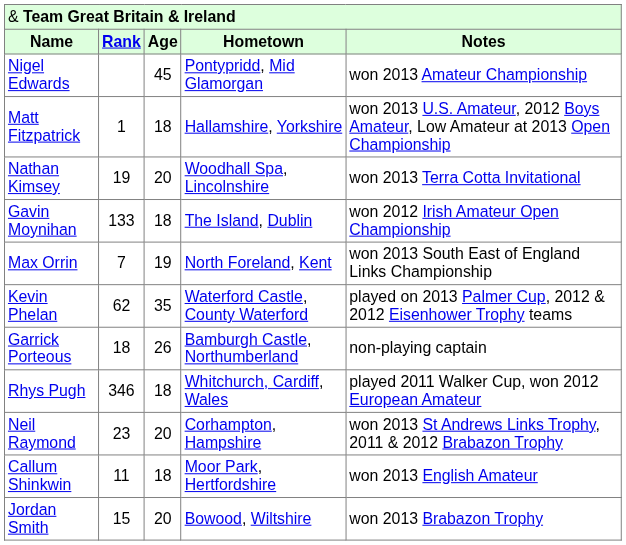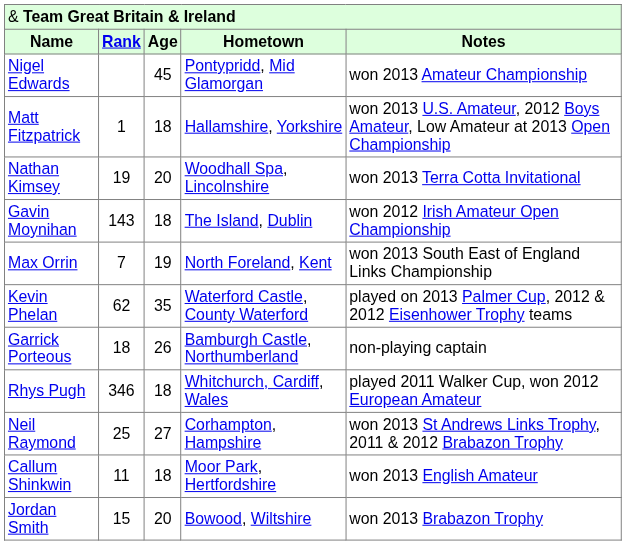 <table border="1" cellpadding="3" style="border-collapse: collapse;">
 <tr style="background:#ddffdd;">
 <td colspan=5> &  <strong>Team Great Britain & Ireland</strong></td>
 </tr>
 <tr style="background:#ddffdd;">
 <th>Name</th>
 <th><a href='#'>Rank</a></th>
 <th>Age</th>
 <th>Hometown</th>
 <th>Notes</th>
 </tr>
 <tr>
 <td> <a href='#'>Nigel Edwards</a></td>
 <td align="center"></td>
 <td align="center">45</td>
 <td><a href='#'>Pontypridd</a>, <a href='#'>Mid Glamorgan</a></td>
 <td>won 2013 <a href='#'>Amateur Championship</a></td>
 </tr>
 <tr>
 <td> <a href='#'>Matt Fitzpatrick</a></td>
 <td align="center">1</td>
 <td align="center">18</td>
 <td><a href='#'>Hallamshire</a>, <a href='#'>Yorkshire</a></td>
 <td>won 2013 <a href='#'>U.S. Amateur</a>, 2012 <a href='#'>Boys Amateur</a>, Low Amateur at 2013 <a href='#'>Open Championship</a></td>
 </tr>
 <tr>
 <td> <a href='#'>Nathan Kimsey</a></td>
 <td align="center">19</td>
 <td align="center">20</td>
 <td><a href='#'>Woodhall Spa</a>, <a href='#'>Lincolnshire</a></td>
 <td>won 2013 <a href='#'>Terra Cotta Invitational</a></td>
 </tr>
 <tr>
 <td> <a href='#'>Gavin Moynihan</a></td>
-<td align="center">133</td>
+<td align="center">143</td>
 <td align="center">18</td>
 <td><a href='#'>The Island</a>, <a href='#'>Dublin</a></td>
 <td>won 2012 <a href='#'>Irish Amateur Open Championship</a></td>
 </tr>
 <tr>
 <td> <a href='#'>Max Orrin</a></td>
 <td align="center">7</td>
 <td align="center">19</td>
 <td><a href='#'>North Foreland</a>, <a href='#'>Kent</a></td>
 <td>won 2013 South East of England Links Championship</td>
 </tr>
 <tr>
 <td> <a href='#'>Kevin Phelan</a></td>
 <td align="center">62</td>
 <td align="center">35</td>
 <td><a href='#'>Waterford Castle</a>, <a href='#'>County Waterford</a></td>
 <td>played on 2013 <a href='#'>Palmer Cup</a>, 2012 & 2012 <a href='#'>Eisenhower Trophy</a> teams</td>
 </tr>
 <tr>
 <td> <a href='#'>Garrick Porteous</a></td>
 <td align="center">18</td>
 <td align="center">26</td>
 <td><a href='#'>Bamburgh Castle</a>, <a href='#'>Northumberland</a></td>
 <td>non-playing captain</td>
 </tr>
 <tr>
 <td> <a href='#'>Rhys Pugh</a></td>
 <td align="center">346</td>
 <td align="center">18</td>
 <td><a href='#'>Whitchurch, Cardiff</a>, <a href='#'>Wales</a></td>
 <td>played 2011 Walker Cup, won 2012 <a href='#'>European Amateur</a></td>
 </tr>
 <tr>
 <td> <a href='#'>Neil Raymond</a></td>
-<td align="center">23</td>
-<td align="center">20</td>
+<td align="center">25</td>
+<td align="center">27</td>
 <td><a href='#'>Corhampton</a>, <a href='#'>Hampshire</a></td>
 <td>won 2013 <a href='#'>St Andrews Links Trophy</a>, 2011 & 2012 <a href='#'>Brabazon Trophy</a></td>
 </tr>
 <tr>
 <td> <a href='#'>Callum Shinkwin</a></td>
 <td align="center">11</td>
 <td align="center">18</td>
 <td><a href='#'>Moor Park</a>, <a href='#'>Hertfordshire</a></td>
 <td>won 2013 <a href='#'>English Amateur</a></td>
 </tr>
 <tr>
 <td> <a href='#'>Jordan Smith</a></td>
 <td align="center">15</td>
 <td align="center">20</td>
 <td><a href='#'>Bowood</a>, <a href='#'>Wiltshire</a></td>
 <td>won 2013 <a href='#'>Brabazon Trophy</a></td>
 </tr>
 </table>
